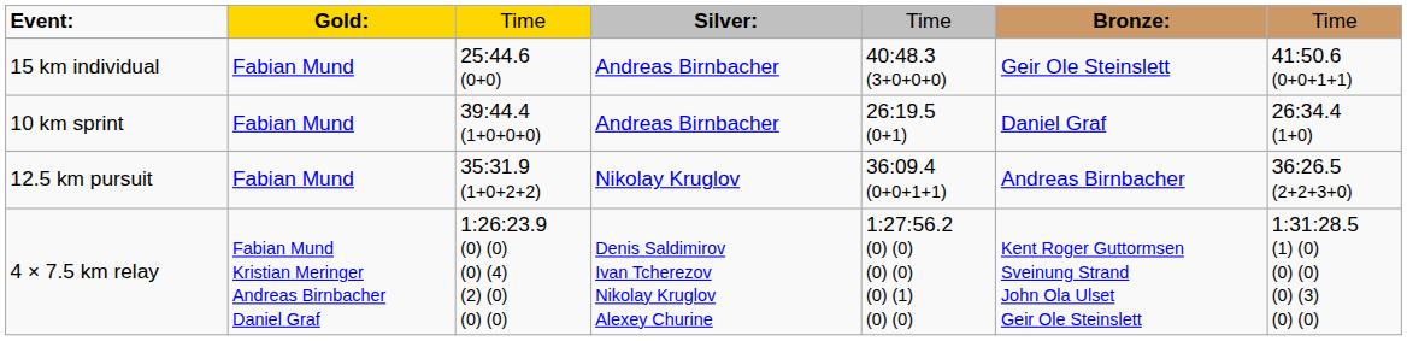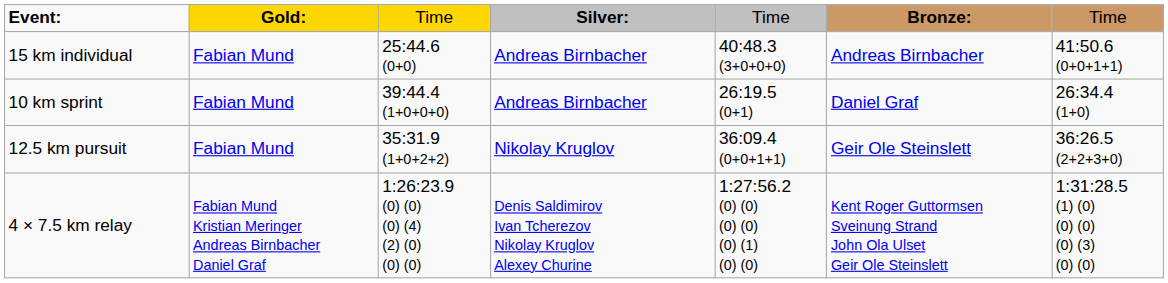 <table class="wikitable" width=85%>
 <tr>
 <td><strong>Event:</strong></td>
 <td style="text-align:center;background-color:gold;"><strong>Gold:</strong></td>
 <td style="text-align:center;background-color:gold;">Time</td>
 <td style="text-align:center;background-color:silver;"><strong>Silver:</strong></td>
 <td style="text-align:center;background-color:silver;">Time</td>
 <td style="text-align:center;background-color:#CC9966;"><strong>Bronze:</strong></td>
 <td style="text-align:center;background-color:#CC9966;">Time</td>
 </tr>
 <tr>
 <td>15 km individual<br><em></em></td>
 <td><a href='#'>Fabian Mund</a><br><small></small></td>
 <td>25:44.6<br><small>(0+0)</small></td>
 <td><a href='#'>Andreas Birnbacher</a><br><small></small></td>
 <td>40:48.3<br><small>(3+0+0+0)</small></td>
-<td><a href='#'>Geir Ole Steinslett</a><br><small></small></td>
+<td><a href='#'>Andreas Birnbacher</a><br><small></small></td>
 <td>41:50.6<br><small>(0+0+1+1)</small></td>
 </tr>
 <tr>
 <td>10 km sprint<br><em></em></td>
 <td><a href='#'>Fabian Mund</a><br><small></small></td>
 <td>39:44.4	<br><small>(1+0+0+0)</small></td>
 <td><a href='#'>Andreas Birnbacher</a><br><small></small></td>
 <td>26:19.5<br><small>(0+1)</small></td>
 <td><a href='#'>Daniel Graf</a><br><small></small></td>
 <td>26:34.4<br><small>(1+0)</small></td>
 </tr>
 <tr>
 <td>12.5 km pursuit<br><em></em></td>
 <td><a href='#'>Fabian Mund</a><br><small></small></td>
 <td>35:31.9<br><small>(1+0+2+2)</small></td>
 <td><a href='#'>Nikolay Kruglov</a><br><small></small></td>
 <td>36:09.4<br><small>(0+0+1+1)</small></td>
-<td><a href='#'>Andreas Birnbacher</a><br><small></small></td>
+<td><a href='#'>Geir Ole Steinslett</a><br><small></small></td>
 <td>36:26.5<br><small>(2+2+3+0)</small></td>
 </tr>
 <tr>
 <td>4 × 7.5 km relay<br><em></em></td>
 <td>  <br><small><a href='#'>Fabian Mund</a><br><a href='#'>Kristian Meringer</a><br><a href='#'>Andreas Birnbacher</a><br><a href='#'>Daniel Graf</a></small></td>
 <td>1:26:23.9	<br><small>(0) (0)<br>(0) (4)<br>(2) (0)<br>(0) (0)</small></td>
 <td> <br><small><a href='#'>Denis Saldimirov</a><br><a href='#'>Ivan Tcherezov</a><br><a href='#'>Nikolay Kruglov</a><br><a href='#'>Alexey Churine</a></small></td>
 <td>1:27:56.2<br><small>(0) (0)<br>(0) (0)<br>(0) (1)<br>(0) (0)</small></td>
 <td> <br><small><a href='#'>Kent Roger Guttormsen</a><br><a href='#'>Sveinung Strand</a><br><a href='#'>John Ola Ulset</a><br><a href='#'>Geir Ole Steinslett</a></small></td>
 <td>1:31:28.5<br><small>(1) (0)<br>(0) (0)<br>(0) (3)<br>(0) (0)</small></td>
 </tr>
 </table>
